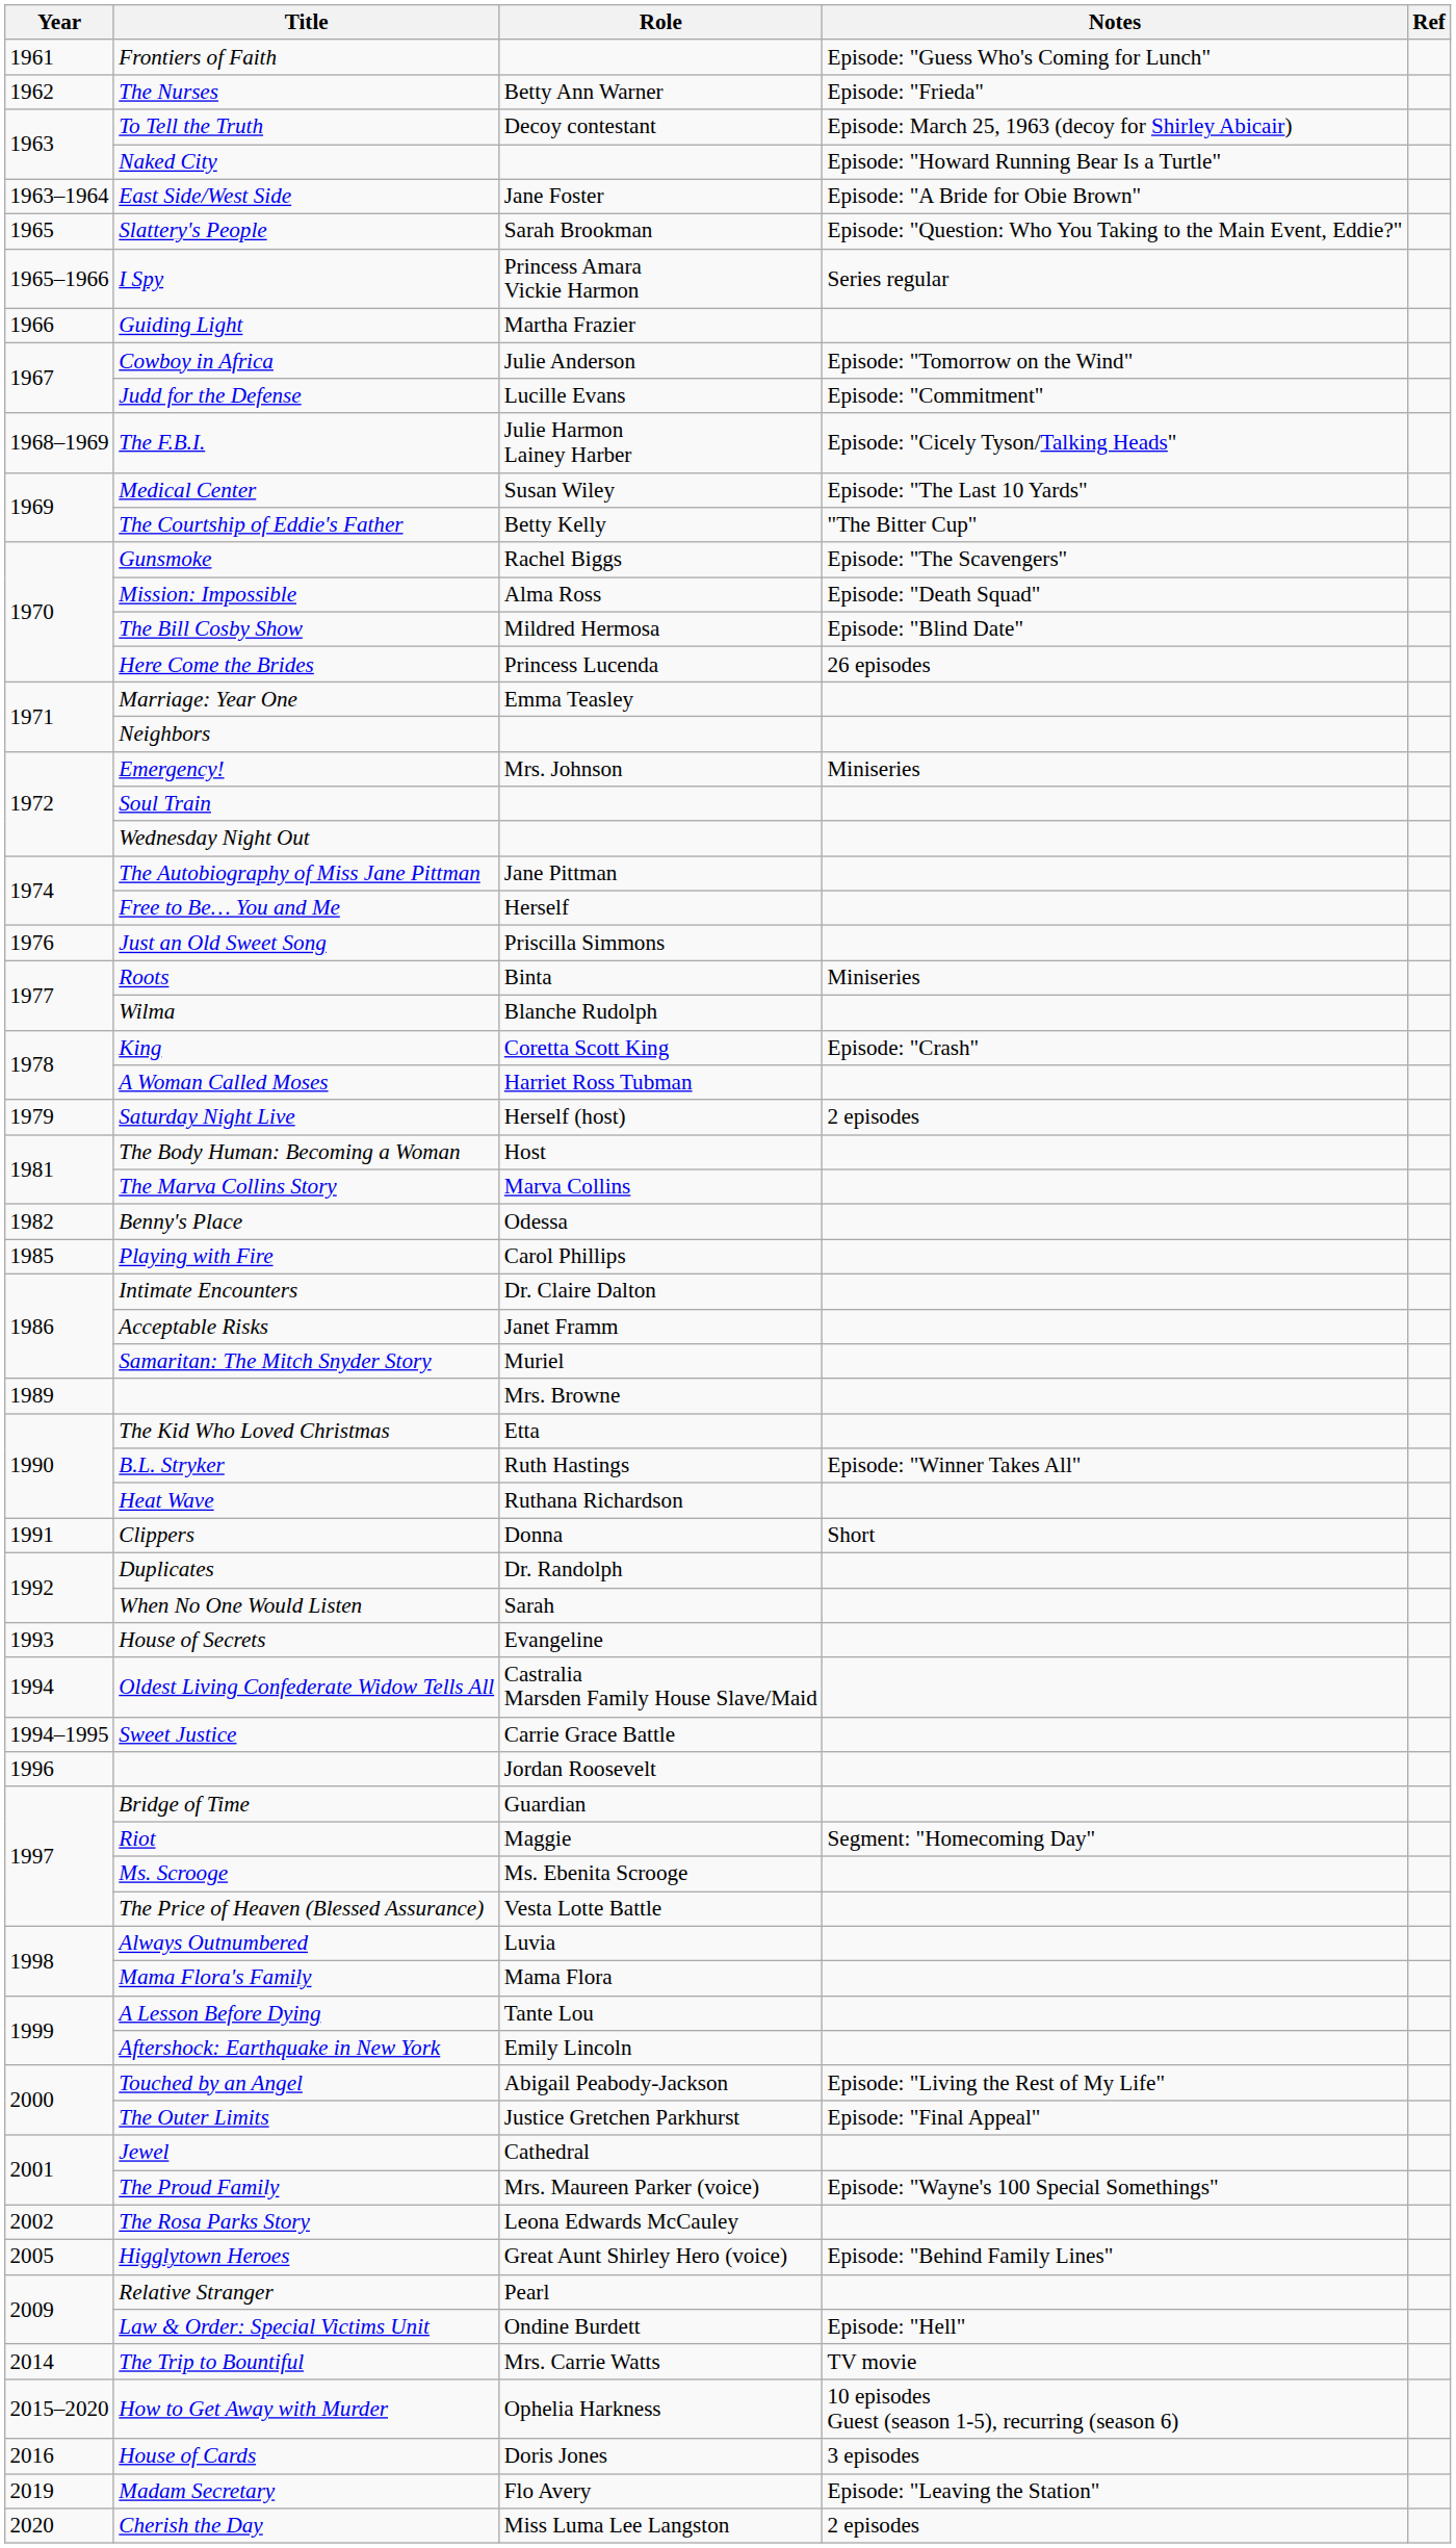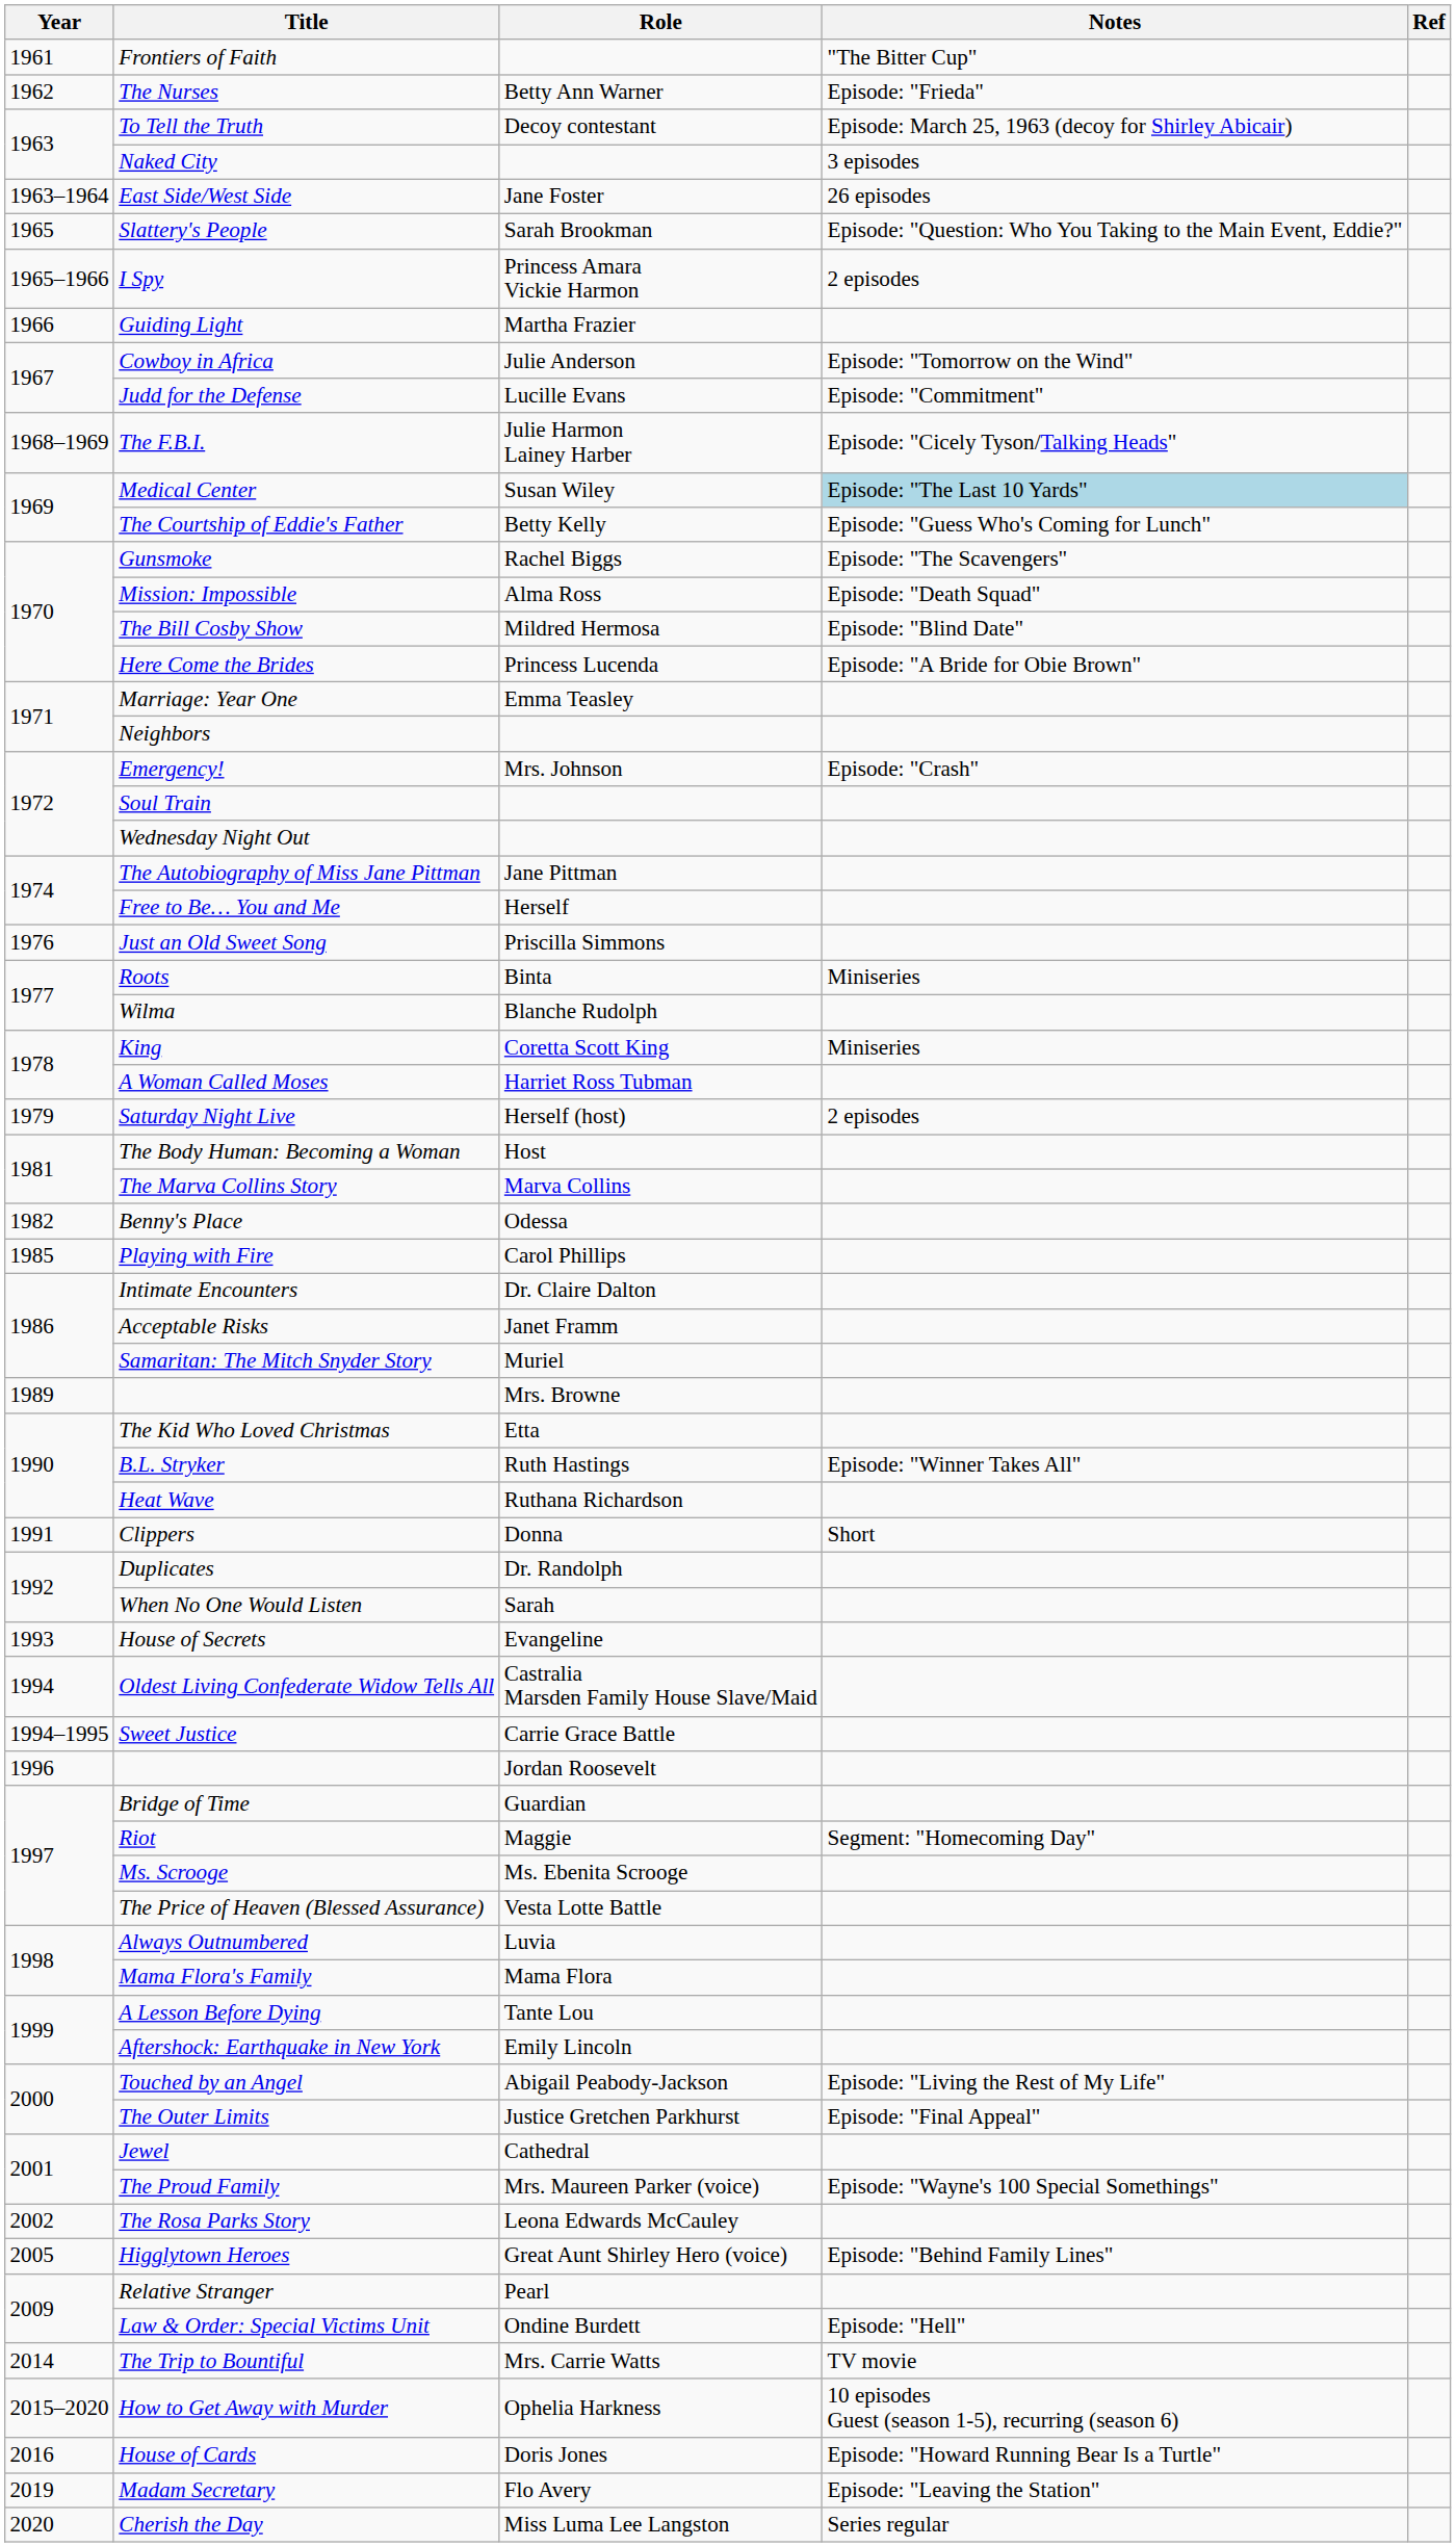 <table class="wikitable">
 <tr>
 <th>Year</th>
 <th>Title</th>
 <th>Role</th>
 <th class="unsortable">Notes</th>
 <th>Ref</th>
 </tr>
 <tr>
 <td>1961</td>
 <td><em>Frontiers of Faith</em></td>
 <td></td>
-<td>Episode: "Guess Who's Coming for Lunch"</td>
+<td>"The Bitter Cup"</td>
 <td></td>
 </tr>
 <tr>
 <td>1962</td>
 <td><em><a href='#'>The Nurses</a></em></td>
 <td>Betty Ann Warner</td>
 <td>Episode: "Frieda"</td>
 <td></td>
 </tr>
 <tr>
 <td rowspan=2>1963</td>
 <td><em><a href='#'>To Tell the Truth</a></em></td>
 <td>Decoy contestant</td>
 <td>Episode: March 25, 1963 (decoy for <a href='#'>Shirley Abicair</a>)</td>
 <td></td>
 </tr>
 <tr>
 <td><em><a href='#'>Naked City</a></em></td>
 <td></td>
-<td>Episode: "Howard Running Bear Is a Turtle"</td>
+<td>3 episodes</td>
 <td></td>
 </tr>
 <tr>
 <td>1963–1964</td>
 <td><em><a href='#'>East Side/West Side</a></em></td>
 <td>Jane Foster</td>
-<td>Episode: "A Bride for Obie Brown"</td>
+<td>26 episodes</td>
 <td></td>
 </tr>
 <tr>
 <td>1965</td>
 <td><em><a href='#'>Slattery's People</a></em></td>
 <td>Sarah Brookman</td>
 <td>Episode: "Question: Who You Taking to the Main Event, Eddie?"</td>
 <td></td>
 </tr>
 <tr>
 <td>1965–1966</td>
 <td><em><a href='#'>I Spy</a></em></td>
 <td>Princess Amara<br>Vickie Harmon</td>
-<td>Series regular</td>
+<td>2 episodes</td>
 <td></td>
 </tr>
 <tr>
 <td>1966</td>
 <td><em><a href='#'>Guiding Light</a></em></td>
 <td>Martha Frazier</td>
 <td></td>
 <td></td>
 </tr>
 <tr>
 <td rowspan=2>1967</td>
 <td><em><a href='#'>Cowboy in Africa</a></em></td>
 <td>Julie Anderson</td>
 <td>Episode: "Tomorrow on the Wind"</td>
 <td></td>
 </tr>
 <tr>
 <td><em><a href='#'>Judd for the Defense</a></em></td>
 <td>Lucille Evans</td>
 <td>Episode: "Commitment"</td>
 <td></td>
 </tr>
 <tr>
 <td>1968–1969</td>
 <td><em><a href='#'>The F.B.I.</a></em></td>
 <td>Julie Harmon<br>Lainey Harber</td>
 <td>Episode: "Cicely Tyson/<a href='#'>Talking Heads</a>"</td>
 <td></td>
 </tr>
 <tr>
 <td rowspan=2>1969</td>
 <td><em><a href='#'>Medical Center</a></em></td>
 <td>Susan Wiley</td>
-<td>Episode: "The Last 10 Yards"</td>
+<td style="background: lightblue;">Episode: "The Last 10 Yards"</td>
 <td></td>
 </tr>
 <tr>
 <td><em><a href='#'>The Courtship of Eddie's Father</a></em></td>
 <td>Betty Kelly</td>
-<td>"The Bitter Cup"</td>
+<td>Episode: "Guess Who's Coming for Lunch"</td>
 <td></td>
 </tr>
 <tr>
 <td rowspan=4>1970</td>
 <td><em><a href='#'>Gunsmoke</a></em></td>
 <td>Rachel Biggs</td>
 <td>Episode: "The Scavengers"</td>
 <td></td>
 </tr>
 <tr>
 <td><em><a href='#'>Mission: Impossible</a></em></td>
 <td>Alma Ross</td>
 <td>Episode: "Death Squad"</td>
 <td></td>
 </tr>
 <tr>
 <td><em><a href='#'>The Bill Cosby Show</a></em></td>
 <td>Mildred Hermosa</td>
 <td>Episode: "Blind Date"</td>
 <td></td>
 </tr>
 <tr>
 <td><em><a href='#'>Here Come the Brides</a></em></td>
 <td>Princess Lucenda</td>
-<td>26 episodes</td>
+<td>Episode: "A Bride for Obie Brown"</td>
 <td></td>
 </tr>
 <tr>
 <td rowspan=2>1971</td>
 <td><em>Marriage: Year One</em></td>
 <td>Emma Teasley</td>
 <td></td>
 <td></td>
 </tr>
 <tr>
 <td><em>Neighbors</em></td>
 <td></td>
 <td></td>
 <td></td>
 </tr>
 <tr>
 <td rowspan=3>1972</td>
 <td><em><a href='#'>Emergency!</a></em></td>
 <td>Mrs. Johnson</td>
-<td>Miniseries</td>
+<td>Episode: "Crash"</td>
 <td></td>
 </tr>
 <tr>
 <td><em><a href='#'>Soul Train</a></em></td>
 <td></td>
 <td></td>
 <td></td>
 </tr>
 <tr>
 <td><em>Wednesday Night Out</em></td>
 <td></td>
 <td></td>
 <td></td>
 </tr>
 <tr>
 <td rowspan=2>1974</td>
 <td><em><a href='#'>The Autobiography of Miss Jane Pittman</a></em></td>
 <td>Jane Pittman</td>
 <td></td>
 <td></td>
 </tr>
 <tr>
 <td><em><a href='#'>Free to Be… You and Me</a></em></td>
 <td>Herself</td>
 <td></td>
 <td></td>
 </tr>
 <tr>
 <td>1976</td>
 <td><em><a href='#'>Just an Old Sweet Song</a></em></td>
 <td>Priscilla Simmons</td>
 <td></td>
 <td></td>
 </tr>
 <tr>
 <td rowspan=2>1977</td>
 <td><em><a href='#'>Roots</a></em></td>
 <td>Binta</td>
 <td>Miniseries</td>
 <td></td>
 </tr>
 <tr>
 <td><em>Wilma</em></td>
 <td>Blanche Rudolph</td>
 <td></td>
 <td></td>
 </tr>
 <tr>
 <td rowspan=2>1978</td>
 <td><em><a href='#'>King</a></em></td>
 <td><a href='#'>Coretta Scott King</a></td>
-<td>Episode: "Crash"</td>
+<td>Miniseries</td>
 <td></td>
 </tr>
 <tr>
 <td><em><a href='#'>A Woman Called Moses</a></em></td>
 <td><a href='#'>Harriet Ross Tubman</a></td>
 <td></td>
 <td></td>
 </tr>
 <tr>
 <td>1979</td>
 <td><em><a href='#'>Saturday Night Live</a></em></td>
 <td>Herself (host)</td>
 <td>2 episodes</td>
 <td></td>
 </tr>
 <tr>
 <td rowspan=2>1981</td>
 <td><em>The Body Human: Becoming a Woman</em></td>
 <td>Host</td>
 <td></td>
 <td></td>
 </tr>
 <tr>
 <td><em><a href='#'>The Marva Collins Story</a></em></td>
 <td><a href='#'>Marva Collins</a></td>
 <td></td>
 <td></td>
 </tr>
 <tr>
 <td>1982</td>
 <td><em>Benny's Place</em></td>
 <td>Odessa</td>
 <td></td>
 <td></td>
 </tr>
 <tr>
 <td>1985</td>
 <td><em><a href='#'>Playing with Fire</a></em></td>
 <td>Carol Phillips</td>
 <td></td>
 <td></td>
 </tr>
 <tr>
 <td rowspan=3>1986</td>
 <td><em>Intimate Encounters</em></td>
 <td>Dr. Claire Dalton</td>
 <td></td>
 <td></td>
 </tr>
 <tr>
 <td><em>Acceptable Risks</em></td>
 <td>Janet Framm</td>
 <td></td>
 <td></td>
 </tr>
 <tr>
 <td><em><a href='#'>Samaritan: The Mitch Snyder Story</a></em></td>
 <td>Muriel</td>
 <td></td>
 <td></td>
 </tr>
 <tr>
 <td>1989</td>
 <td><em></em></td>
 <td>Mrs. Browne</td>
 <td></td>
 <td></td>
 </tr>
 <tr>
 <td rowspan=3>1990</td>
 <td><em>The Kid Who Loved Christmas</em></td>
 <td>Etta</td>
 <td></td>
 <td></td>
 </tr>
 <tr>
 <td><em><a href='#'>B.L. Stryker</a></em></td>
 <td>Ruth Hastings</td>
 <td>Episode: "Winner Takes All"</td>
 <td></td>
 </tr>
 <tr>
 <td><em><a href='#'>Heat Wave</a></em></td>
 <td>Ruthana Richardson</td>
 <td></td>
 <td></td>
 </tr>
 <tr>
 <td>1991</td>
 <td><em>Clippers</em></td>
 <td>Donna</td>
 <td>Short</td>
 <td></td>
 </tr>
 <tr>
 <td rowspan=2>1992</td>
 <td><em>Duplicates</em></td>
 <td>Dr. Randolph</td>
 <td></td>
 <td></td>
 </tr>
 <tr>
 <td><em>When No One Would Listen</em></td>
 <td>Sarah</td>
 <td></td>
 <td></td>
 </tr>
 <tr>
 <td>1993</td>
 <td><em>House of Secrets</em></td>
 <td>Evangeline</td>
 <td></td>
 <td></td>
 </tr>
 <tr>
 <td>1994</td>
 <td><em><a href='#'>Oldest Living Confederate Widow Tells All</a></em></td>
 <td>Castralia <br> Marsden Family House Slave/Maid</td>
 <td></td>
 <td></td>
 </tr>
 <tr>
 <td>1994–1995</td>
 <td><em><a href='#'>Sweet Justice</a></em></td>
 <td>Carrie Grace Battle</td>
 <td></td>
 <td></td>
 </tr>
 <tr>
 <td>1996</td>
 <td><em></em></td>
 <td>Jordan Roosevelt</td>
 <td></td>
 <td></td>
 </tr>
 <tr>
 <td rowspan=4>1997</td>
 <td><em>Bridge of Time</em></td>
 <td>Guardian</td>
 <td></td>
 <td></td>
 </tr>
 <tr>
 <td><em><a href='#'>Riot</a></em></td>
 <td>Maggie</td>
 <td>Segment: "Homecoming Day"</td>
 <td></td>
 </tr>
 <tr>
 <td><em><a href='#'>Ms. Scrooge</a></em></td>
 <td>Ms. Ebenita Scrooge</td>
 <td></td>
 <td></td>
 </tr>
 <tr>
 <td><em>The Price of Heaven (Blessed Assurance)</em></td>
 <td>Vesta Lotte Battle</td>
 <td></td>
 <td></td>
 </tr>
 <tr>
 <td rowspan=2>1998</td>
 <td><em><a href='#'>Always Outnumbered</a></em></td>
 <td>Luvia</td>
 <td></td>
 <td></td>
 </tr>
 <tr>
 <td><em><a href='#'>Mama Flora's Family</a></em></td>
 <td>Mama Flora</td>
 <td></td>
 <td></td>
 </tr>
 <tr>
 <td rowspan=2>1999</td>
 <td><em><a href='#'>A Lesson Before Dying</a></em></td>
 <td>Tante Lou</td>
 <td></td>
 <td></td>
 </tr>
 <tr>
 <td><em><a href='#'>Aftershock: Earthquake in New York</a></em></td>
 <td>Emily Lincoln</td>
 <td></td>
 <td></td>
 </tr>
 <tr>
 <td rowspan=2>2000</td>
 <td><em><a href='#'>Touched by an Angel</a></em></td>
 <td>Abigail Peabody-Jackson</td>
 <td>Episode: "Living the Rest of My Life"</td>
 <td></td>
 </tr>
 <tr>
 <td><em><a href='#'>The Outer Limits</a></em></td>
 <td>Justice Gretchen Parkhurst</td>
 <td>Episode: "Final Appeal"</td>
 <td></td>
 </tr>
 <tr>
 <td rowspan=2>2001</td>
 <td><em><a href='#'>Jewel</a></em></td>
 <td>Cathedral</td>
 <td></td>
 <td></td>
 </tr>
 <tr>
 <td><em><a href='#'>The Proud Family</a></em></td>
 <td>Mrs. Maureen Parker (voice)</td>
 <td>Episode: "Wayne's 100 Special Somethings"</td>
 <td></td>
 </tr>
 <tr>
 <td>2002</td>
 <td><em><a href='#'>The Rosa Parks Story</a></em></td>
 <td>Leona Edwards McCauley</td>
 <td></td>
 <td></td>
 </tr>
 <tr>
 <td>2005</td>
 <td><em><a href='#'>Higglytown Heroes</a></em></td>
 <td>Great Aunt Shirley Hero (voice)</td>
 <td>Episode: "Behind Family Lines"</td>
 <td></td>
 </tr>
 <tr>
 <td rowspan=2>2009</td>
 <td><em>Relative Stranger</em></td>
 <td>Pearl</td>
 <td></td>
 <td></td>
 </tr>
 <tr>
 <td><em><a href='#'>Law & Order: Special Victims Unit</a></em></td>
 <td>Ondine Burdett</td>
 <td>Episode: "Hell"</td>
 <td></td>
 </tr>
 <tr>
 <td>2014</td>
 <td><em><a href='#'>The Trip to Bountiful</a></em></td>
 <td>Mrs. Carrie Watts</td>
 <td>TV movie</td>
 <td></td>
 </tr>
 <tr>
 <td>2015–2020</td>
 <td><em><a href='#'>How to Get Away with Murder</a></em></td>
 <td>Ophelia Harkness</td>
 <td>10 episodes<br>Guest (season 1-5), recurring (season 6)</td>
 <td></td>
 </tr>
 <tr>
 <td>2016</td>
 <td><em><a href='#'>House of Cards</a></em></td>
 <td>Doris Jones</td>
-<td>3 episodes</td>
+<td>Episode: "Howard Running Bear Is a Turtle"</td>
 <td></td>
 </tr>
 <tr>
 <td>2019</td>
 <td><em><a href='#'>Madam Secretary</a></em></td>
 <td>Flo Avery</td>
 <td>Episode: "Leaving the Station"</td>
 <td></td>
 </tr>
 <tr>
 <td>2020</td>
 <td><em><a href='#'>Cherish the Day</a></em></td>
 <td>Miss Luma Lee Langston</td>
-<td>2 episodes</td>
+<td>Series regular</td>
 <td></td>
 </tr>
 </table>
